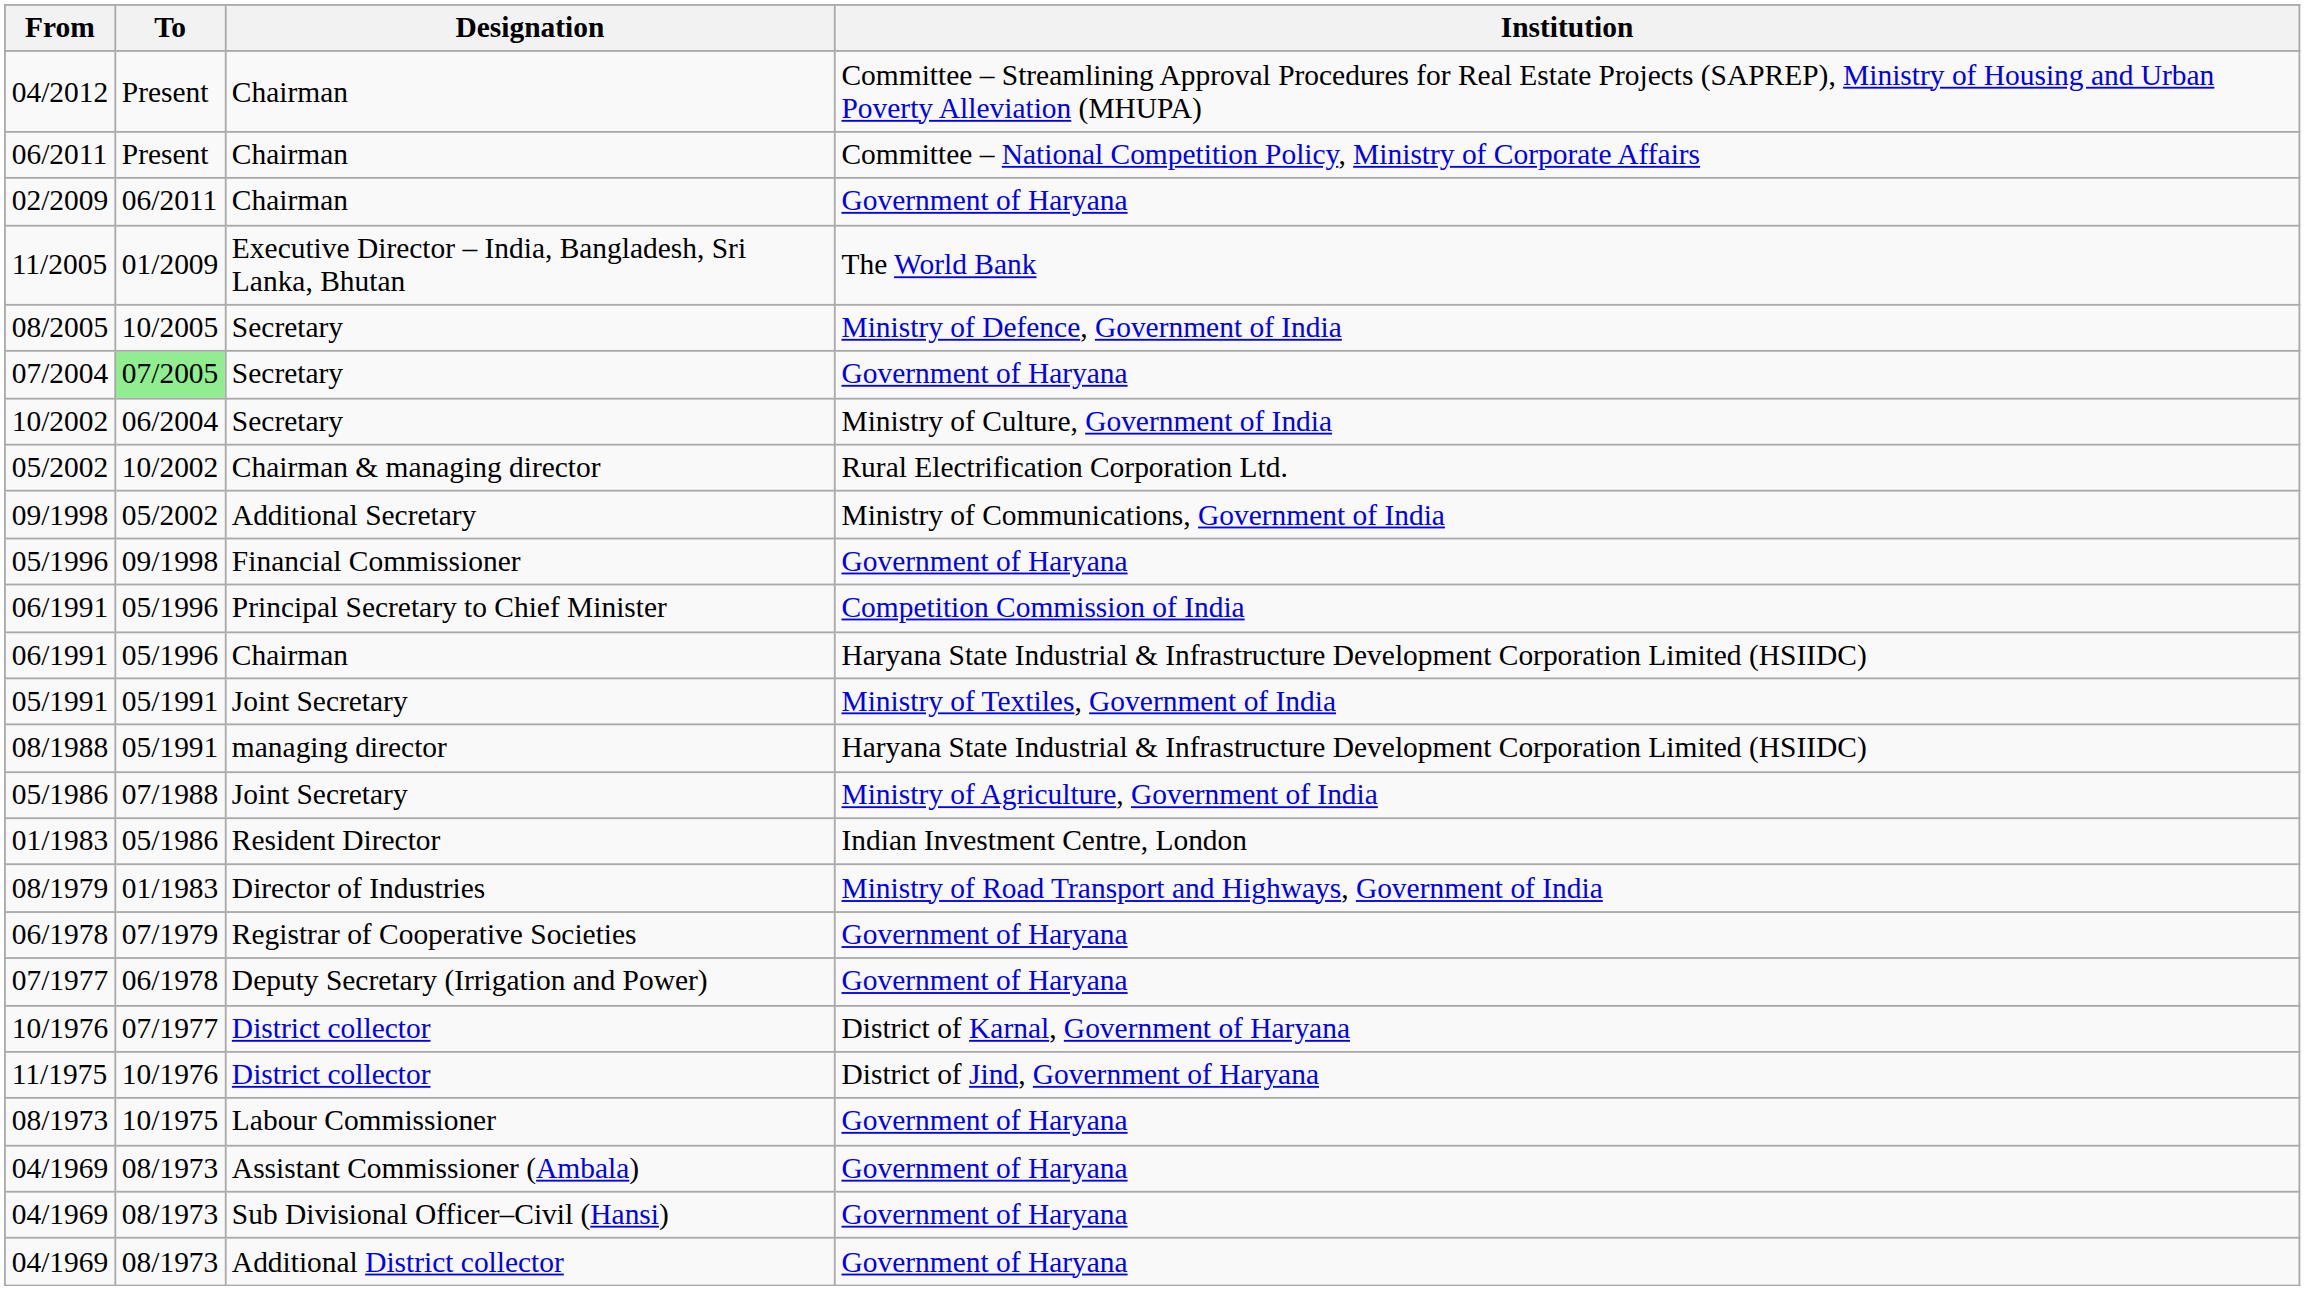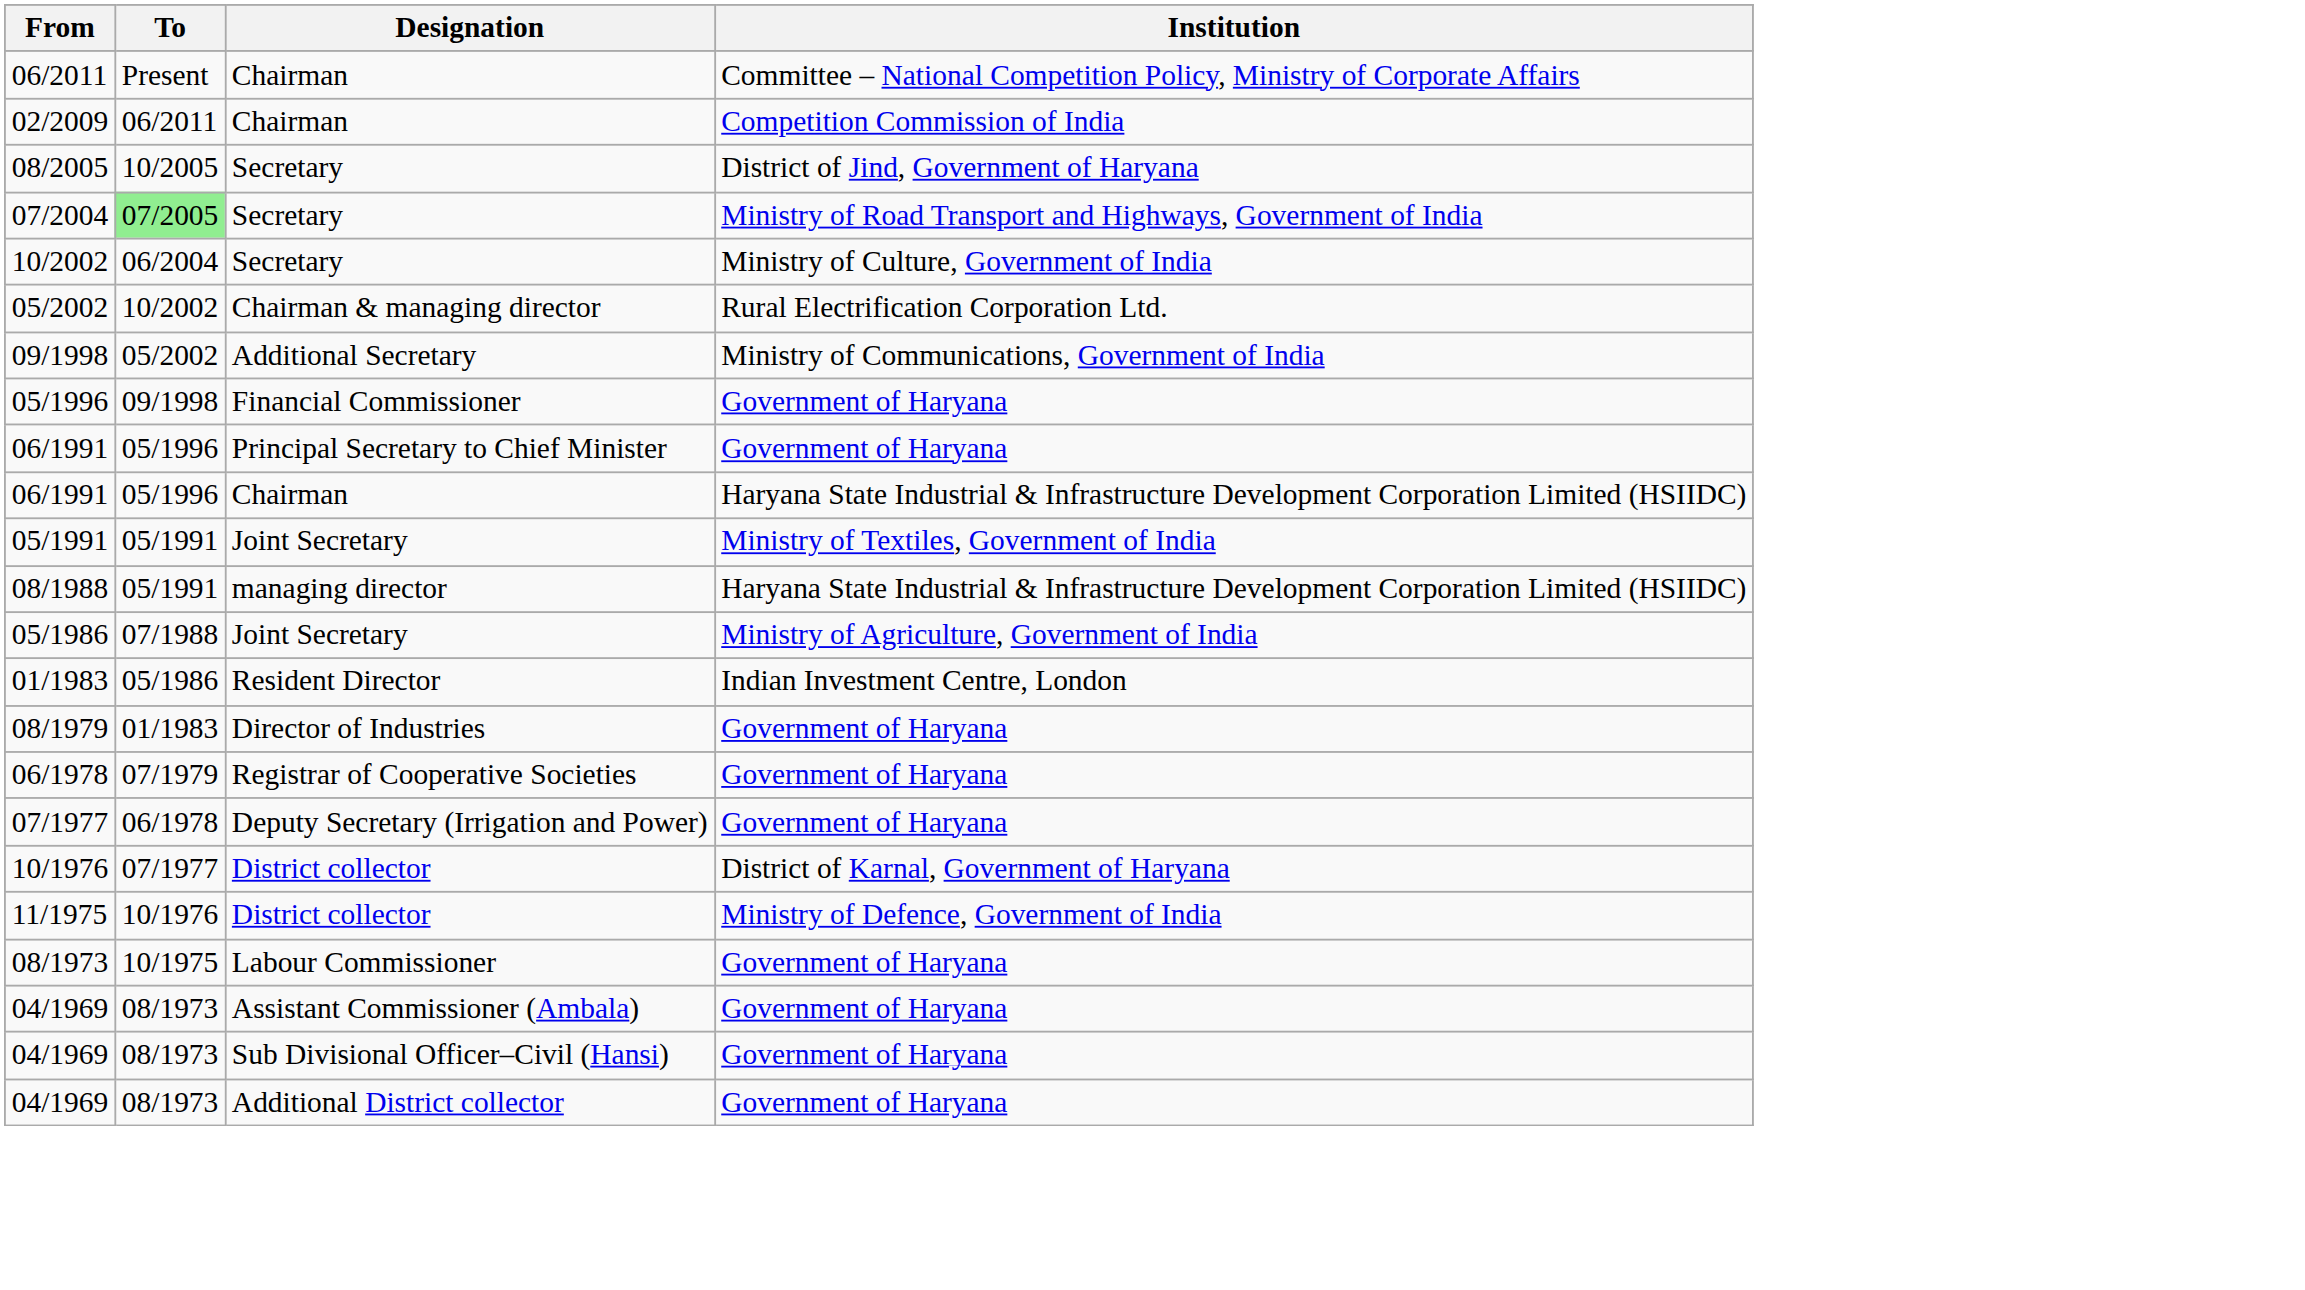 <table class="wikitable">
 <tr>
 <th>From</th>
 <th>To</th>
 <th>Designation</th>
 <th>Institution</th>
-</tr>
-<tr>
-<td>04/2012</td>
-<td>Present</td>
-<td>Chairman</td>
-<td>Committee – Streamlining Approval Procedures for Real Estate Projects (SAPREP), <a href='#'>Ministry of Housing and Urban Poverty Alleviation</a> (MHUPA)</td>
 </tr>
 <tr>
 <td>06/2011</td>
 <td>Present</td>
 <td>Chairman</td>
 <td>Committee – <a href='#'>National Competition Policy</a>, <a href='#'>Ministry of Corporate Affairs</a></td>
 </tr>
 <tr>
 <td>02/2009</td>
 <td>06/2011</td>
 <td>Chairman</td>
-<td><a href='#'>Government of Haryana</a></td>
-</tr>
-<tr>
-<td>11/2005</td>
-<td>01/2009</td>
-<td>Executive Director – India, Bangladesh, Sri Lanka, Bhutan</td>
-<td>The <a href='#'>World Bank</a></td>
+<td><a href='#'>Competition Commission of India</a></td>
 </tr>
 <tr>
 <td>08/2005</td>
 <td>10/2005</td>
 <td>Secretary</td>
-<td><a href='#'>Ministry of Defence</a>, <a href='#'>Government of India</a></td>
+<td>District of <a href='#'>Jind</a>, <a href='#'>Government of Haryana</a></td>
 </tr>
 <tr>
 <td>07/2004</td>
 <td style="background: lightgreen;">07/2005</td>
 <td>Secretary</td>
-<td><a href='#'>Government of Haryana</a></td>
+<td><a href='#'>Ministry of Road Transport and Highways</a>, <a href='#'>Government of India</a></td>
 </tr>
 <tr>
 <td>10/2002</td>
 <td>06/2004</td>
 <td>Secretary</td>
 <td>Ministry of Culture, <a href='#'>Government of India</a></td>
 </tr>
 <tr>
 <td>05/2002</td>
 <td>10/2002</td>
 <td>Chairman & managing director</td>
 <td>Rural Electrification Corporation Ltd.</td>
 </tr>
 <tr>
 <td>09/1998</td>
 <td>05/2002</td>
 <td>Additional Secretary</td>
 <td>Ministry of Communications, <a href='#'>Government of India</a></td>
 </tr>
 <tr>
 <td>05/1996</td>
 <td>09/1998</td>
 <td>Financial Commissioner</td>
 <td><a href='#'>Government of Haryana</a></td>
 </tr>
 <tr>
 <td>06/1991</td>
 <td>05/1996</td>
 <td>Principal Secretary to Chief Minister</td>
-<td><a href='#'>Competition Commission of India</a></td>
+<td><a href='#'>Government of Haryana</a></td>
 </tr>
 <tr>
 <td>06/1991</td>
 <td>05/1996</td>
 <td>Chairman</td>
 <td>Haryana State Industrial & Infrastructure Development Corporation Limited (HSIIDC)</td>
 </tr>
 <tr>
 <td>05/1991</td>
 <td>05/1991</td>
 <td>Joint Secretary</td>
 <td><a href='#'>Ministry of Textiles</a>, <a href='#'>Government of India</a></td>
 </tr>
 <tr>
 <td>08/1988</td>
 <td>05/1991</td>
 <td>managing director</td>
 <td>Haryana State Industrial & Infrastructure Development Corporation Limited (HSIIDC)</td>
 </tr>
 <tr>
 <td>05/1986</td>
 <td>07/1988</td>
 <td>Joint Secretary</td>
 <td><a href='#'>Ministry of Agriculture</a>, <a href='#'>Government of India</a></td>
 </tr>
 <tr>
 <td>01/1983</td>
 <td>05/1986</td>
 <td>Resident Director</td>
 <td>Indian Investment Centre, London</td>
 </tr>
 <tr>
 <td>08/1979</td>
 <td>01/1983</td>
 <td>Director of Industries</td>
-<td><a href='#'>Ministry of Road Transport and Highways</a>, <a href='#'>Government of India</a></td>
+<td><a href='#'>Government of Haryana</a></td>
 </tr>
 <tr>
 <td>06/1978</td>
 <td>07/1979</td>
 <td>Registrar of Cooperative Societies</td>
 <td><a href='#'>Government of Haryana</a></td>
 </tr>
 <tr>
 <td>07/1977</td>
 <td>06/1978</td>
 <td>Deputy Secretary (Irrigation and Power)</td>
 <td><a href='#'>Government of Haryana</a></td>
 </tr>
 <tr>
 <td>10/1976</td>
 <td>07/1977</td>
 <td><a href='#'>District collector</a></td>
 <td>District of <a href='#'>Karnal</a>, <a href='#'>Government of Haryana</a></td>
 </tr>
 <tr>
 <td>11/1975</td>
 <td>10/1976</td>
 <td><a href='#'>District collector</a></td>
-<td>District of <a href='#'>Jind</a>, <a href='#'>Government of Haryana</a></td>
+<td><a href='#'>Ministry of Defence</a>, <a href='#'>Government of India</a></td>
 </tr>
 <tr>
 <td>08/1973</td>
 <td>10/1975</td>
 <td>Labour Commissioner</td>
 <td><a href='#'>Government of Haryana</a></td>
 </tr>
 <tr>
 <td>04/1969</td>
 <td>08/1973</td>
 <td>Assistant Commissioner (<a href='#'>Ambala</a>)</td>
 <td><a href='#'>Government of Haryana</a></td>
 </tr>
 <tr>
 <td>04/1969</td>
 <td>08/1973</td>
 <td>Sub Divisional Officer–Civil (<a href='#'>Hansi</a>)</td>
 <td><a href='#'>Government of Haryana</a></td>
 </tr>
 <tr>
 <td>04/1969</td>
 <td>08/1973</td>
 <td>Additional <a href='#'>District collector</a></td>
 <td><a href='#'>Government of Haryana</a></td>
 </tr>
 </table>
